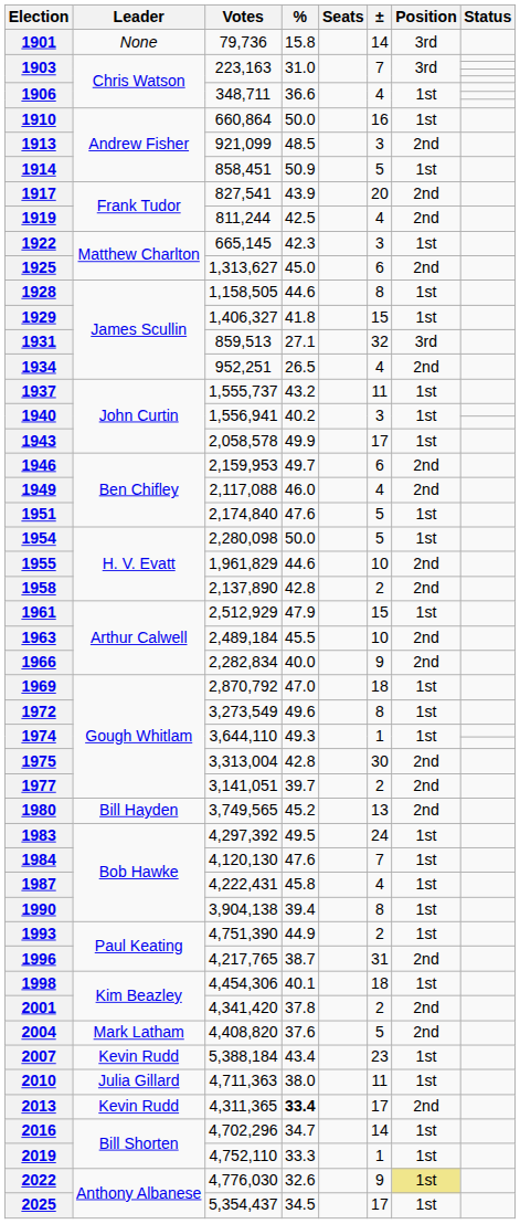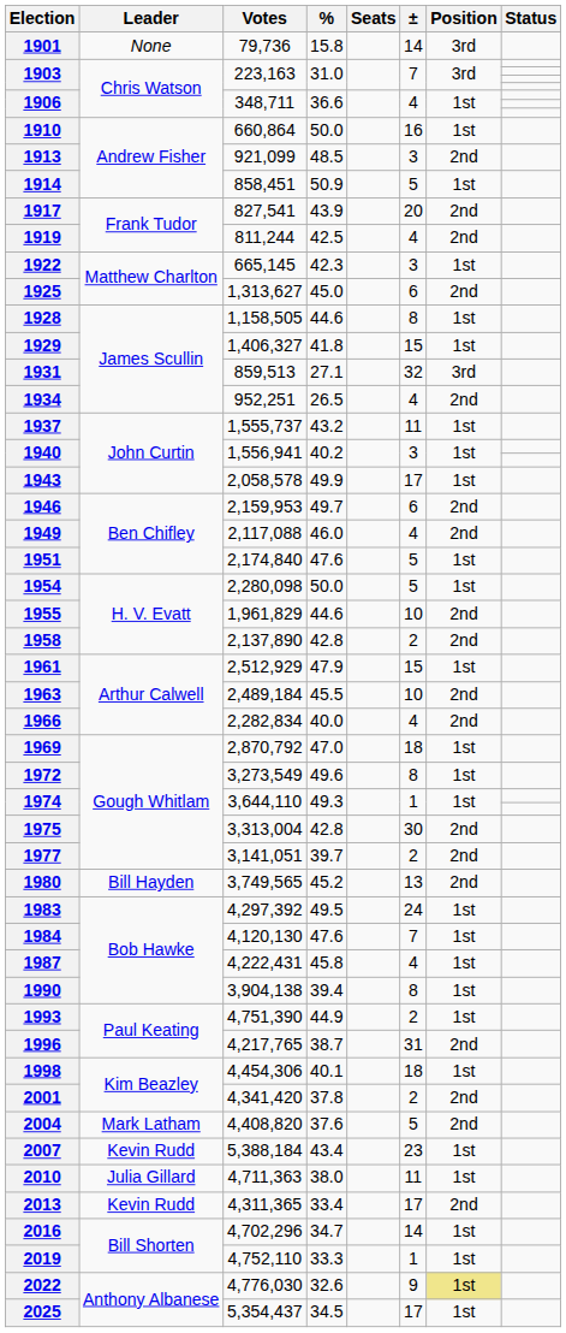 <table class="wikitable" style="text-align:center">
 <tr>
 <th>Election</th>
 <th>Leader</th>
 <th>Votes</th>
 <th>%</th>
 <th>Seats</th>
 <th>±</th>
 <th>Position</th>
 <th>Status</th>
 </tr>
 <tr>
 <th><a href='#'>1901</a></th>
 <td rowspan=1><em>None</em></td>
 <td>79,736</td>
 <td>15.8</td>
 <td></td>
 <td> 14</td>
 <td> 3rd</td>
 <td></td>
 </tr>
 <tr>
 <th rowspan="4"><a href='#'>1903</a></th>
 <td rowspan=7><a href='#'>Chris Watson</a></td>
 <td rowspan="4">223,163</td>
 <td rowspan="4">31.0</td>
 <td rowspan="4"></td>
 <td rowspan="4"> 7</td>
 <td rowspan="4"> 3rd</td>
 <td></td>
 </tr>
 <tr>
 <td></td>
 </tr>
 <tr>
 <td></td>
 </tr>
 <tr>
 <td></td>
 </tr>
 <tr>
 <th rowspan="3"><a href='#'>1906</a></th>
 <td rowspan="3">348,711</td>
 <td rowspan="3">36.6</td>
 <td rowspan="3"></td>
 <td rowspan="3"> 4</td>
 <td rowspan="3"> 1st</td>
 <td></td>
 </tr>
 <tr>
 <td></td>
 </tr>
 <tr>
 <td></td>
 </tr>
 <tr>
 <th><a href='#'>1910</a></th>
 <td rowspan=3><a href='#'>Andrew Fisher</a></td>
 <td>660,864</td>
 <td>50.0</td>
 <td></td>
 <td> 16</td>
 <td> 1st</td>
 <td></td>
 </tr>
 <tr>
 <th><a href='#'>1913</a></th>
 <td>921,099</td>
 <td>48.5</td>
 <td></td>
 <td> 3</td>
 <td> 2nd</td>
 <td></td>
 </tr>
 <tr>
 <th><a href='#'>1914</a></th>
 <td>858,451</td>
 <td>50.9</td>
 <td></td>
 <td> 5</td>
 <td> 1st</td>
 <td></td>
 </tr>
 <tr>
 <th><a href='#'>1917</a></th>
 <td rowspan=2><a href='#'>Frank Tudor</a></td>
 <td>827,541</td>
 <td>43.9</td>
 <td></td>
 <td> 20</td>
 <td> 2nd</td>
 <td></td>
 </tr>
 <tr>
 <th><a href='#'>1919</a></th>
 <td>811,244</td>
 <td>42.5</td>
 <td></td>
 <td> 4</td>
 <td> 2nd</td>
 <td></td>
 </tr>
 <tr>
 <th><a href='#'>1922</a></th>
 <td rowspan=2><a href='#'>Matthew Charlton</a></td>
 <td>665,145</td>
 <td>42.3</td>
 <td></td>
 <td> 3</td>
 <td> 1st</td>
 <td></td>
 </tr>
 <tr>
 <th><a href='#'>1925</a></th>
 <td>1,313,627</td>
 <td>45.0</td>
 <td></td>
 <td> 6</td>
 <td> 2nd</td>
 <td></td>
 </tr>
 <tr>
 <th><a href='#'>1928</a></th>
 <td rowspan=4><a href='#'>James Scullin</a></td>
 <td>1,158,505</td>
 <td>44.6</td>
 <td></td>
 <td> 8</td>
 <td> 1st</td>
 <td></td>
 </tr>
 <tr>
 <th><a href='#'>1929</a></th>
 <td>1,406,327</td>
 <td>41.8</td>
 <td></td>
 <td> 15</td>
 <td> 1st</td>
 <td></td>
 </tr>
 <tr>
 <th><a href='#'>1931</a></th>
 <td>859,513</td>
 <td>27.1</td>
 <td></td>
 <td> 32</td>
 <td> 3rd</td>
 <td></td>
 </tr>
 <tr>
 <th><a href='#'>1934</a></th>
 <td>952,251</td>
 <td>26.5</td>
 <td></td>
 <td> 4</td>
 <td> 2nd</td>
 <td></td>
 </tr>
 <tr>
 <th><a href='#'>1937</a></th>
 <td rowspan=4><a href='#'>John Curtin</a></td>
 <td>1,555,737</td>
 <td>43.2</td>
 <td></td>
 <td> 11</td>
 <td> 1st</td>
 <td></td>
 </tr>
 <tr>
 <th rowspan=2><a href='#'>1940</a></th>
 <td rowspan=2>1,556,941</td>
 <td rowspan=2>40.2</td>
 <td rowspan=2></td>
 <td rowspan=2> 3</td>
 <td rowspan=2> 1st</td>
 <td></td>
 </tr>
 <tr>
 <td></td>
 </tr>
 <tr>
 <th><a href='#'>1943</a></th>
 <td>2,058,578</td>
 <td>49.9</td>
 <td></td>
 <td> 17</td>
 <td> 1st</td>
 <td></td>
 </tr>
 <tr>
 <th><a href='#'>1946</a></th>
 <td rowspan=3><a href='#'>Ben Chifley</a></td>
 <td>2,159,953</td>
 <td>49.7</td>
 <td></td>
 <td> 6</td>
 <td> 2nd</td>
 <td></td>
 </tr>
 <tr>
 <th><a href='#'>1949</a></th>
 <td>2,117,088</td>
 <td>46.0</td>
 <td></td>
 <td> 4</td>
 <td> 2nd</td>
 <td></td>
 </tr>
 <tr>
 <th><a href='#'>1951</a></th>
 <td>2,174,840</td>
 <td>47.6</td>
 <td></td>
 <td> 5</td>
 <td> 1st</td>
 <td></td>
 </tr>
 <tr>
 <th><a href='#'>1954</a></th>
 <td rowspan=3><a href='#'>H. V. Evatt</a></td>
 <td>2,280,098</td>
 <td>50.0</td>
 <td></td>
 <td> 5</td>
 <td> 1st</td>
 <td></td>
 </tr>
 <tr>
 <th><a href='#'>1955</a></th>
 <td>1,961,829</td>
 <td>44.6</td>
 <td></td>
 <td> 10</td>
 <td> 2nd</td>
 <td></td>
 </tr>
 <tr>
 <th><a href='#'>1958</a></th>
 <td>2,137,890</td>
 <td>42.8</td>
 <td></td>
 <td> 2</td>
 <td> 2nd</td>
 <td></td>
 </tr>
 <tr>
 <th><a href='#'>1961</a></th>
 <td rowspan=3><a href='#'>Arthur Calwell</a></td>
 <td>2,512,929</td>
 <td>47.9</td>
 <td></td>
 <td> 15</td>
 <td> 1st</td>
 <td></td>
 </tr>
 <tr>
 <th><a href='#'>1963</a></th>
 <td>2,489,184</td>
 <td>45.5</td>
 <td></td>
 <td> 10</td>
 <td> 2nd</td>
 <td></td>
 </tr>
 <tr>
 <th><a href='#'>1966</a></th>
 <td>2,282,834</td>
 <td>40.0</td>
 <td></td>
-<td> 9</td>
+<td> 4</td>
 <td> 2nd</td>
 <td></td>
 </tr>
 <tr>
 <th><a href='#'>1969</a></th>
 <td rowspan=6><a href='#'>Gough Whitlam</a></td>
 <td>2,870,792</td>
 <td>47.0</td>
 <td></td>
 <td> 18</td>
 <td> 1st</td>
 <td></td>
 </tr>
 <tr>
 <th><a href='#'>1972</a></th>
 <td>3,273,549</td>
 <td>49.6</td>
 <td></td>
 <td> 8</td>
 <td> 1st</td>
 <td></td>
 </tr>
 <tr>
 <th rowspan="2"><a href='#'>1974</a></th>
 <td rowspan="2">3,644,110</td>
 <td rowspan="2">49.3</td>
 <td rowspan="2"></td>
 <td rowspan="2"> 1</td>
 <td rowspan="2"> 1st</td>
 <td></td>
 </tr>
 <tr>
 <td></td>
 </tr>
 <tr>
 <th><a href='#'>1975</a></th>
 <td>3,313,004</td>
 <td>42.8</td>
 <td></td>
 <td> 30</td>
 <td> 2nd</td>
 <td></td>
 </tr>
 <tr>
 <th><a href='#'>1977</a></th>
 <td>3,141,051</td>
 <td>39.7</td>
 <td></td>
 <td> 2</td>
 <td> 2nd</td>
 <td></td>
 </tr>
 <tr>
 <th><a href='#'>1980</a></th>
 <td><a href='#'>Bill Hayden</a></td>
 <td>3,749,565</td>
 <td>45.2</td>
 <td></td>
 <td> 13</td>
 <td> 2nd</td>
 <td></td>
 </tr>
 <tr>
 <th><a href='#'>1983</a></th>
 <td rowspan=4><a href='#'>Bob Hawke</a></td>
 <td>4,297,392</td>
 <td>49.5</td>
 <td></td>
 <td> 24</td>
 <td> 1st</td>
 <td></td>
 </tr>
 <tr>
 <th><a href='#'>1984</a></th>
 <td>4,120,130</td>
 <td>47.6</td>
 <td></td>
 <td> 7</td>
 <td> 1st</td>
 <td></td>
 </tr>
 <tr>
 <th><a href='#'>1987</a></th>
 <td>4,222,431</td>
 <td>45.8</td>
 <td></td>
 <td> 4</td>
 <td> 1st</td>
 <td></td>
 </tr>
 <tr>
 <th><a href='#'>1990</a></th>
 <td>3,904,138</td>
 <td>39.4</td>
 <td></td>
 <td> 8</td>
 <td> 1st</td>
 <td></td>
 </tr>
 <tr>
 <th><a href='#'>1993</a></th>
 <td rowspan=2><a href='#'>Paul Keating</a></td>
 <td>4,751,390</td>
 <td>44.9</td>
 <td></td>
 <td> 2</td>
 <td> 1st</td>
 <td></td>
 </tr>
 <tr>
 <th><a href='#'>1996</a></th>
 <td>4,217,765</td>
 <td>38.7</td>
 <td></td>
 <td> 31</td>
 <td> 2nd</td>
 <td></td>
 </tr>
 <tr>
 <th><a href='#'>1998</a></th>
 <td rowspan=2><a href='#'>Kim Beazley</a></td>
 <td>4,454,306</td>
 <td>40.1</td>
 <td></td>
 <td> 18</td>
 <td> 1st</td>
 <td></td>
 </tr>
 <tr>
 <th><a href='#'>2001</a></th>
 <td>4,341,420</td>
 <td>37.8</td>
 <td></td>
 <td> 2</td>
 <td> 2nd</td>
 <td></td>
 </tr>
 <tr>
 <th><a href='#'>2004</a></th>
 <td><a href='#'>Mark Latham</a></td>
 <td>4,408,820</td>
 <td>37.6</td>
 <td></td>
 <td> 5</td>
 <td> 2nd</td>
 <td></td>
 </tr>
 <tr>
 <th><a href='#'>2007</a></th>
 <td><a href='#'>Kevin Rudd</a></td>
 <td>5,388,184</td>
 <td>43.4</td>
 <td></td>
 <td> 23</td>
 <td> 1st</td>
 <td></td>
 </tr>
 <tr>
 <th><a href='#'>2010</a></th>
 <td><a href='#'>Julia Gillard</a></td>
 <td>4,711,363</td>
 <td>38.0</td>
 <td></td>
 <td> 11</td>
 <td> 1st</td>
 <td></td>
 </tr>
 <tr>
 <th><a href='#'>2013</a></th>
 <td><a href='#'>Kevin Rudd</a></td>
 <td>4,311,365</td>
-<td><strong>33.4</strong></td>
+<td>33.4</td>
 <td></td>
 <td> 17</td>
 <td> 2nd</td>
 <td></td>
 </tr>
 <tr>
 <th><a href='#'>2016</a></th>
 <td rowspan=2><a href='#'>Bill Shorten</a></td>
 <td>4,702,296</td>
 <td>34.7</td>
 <td></td>
 <td> 14</td>
 <td> 1st</td>
 <td></td>
 </tr>
 <tr>
 <th><a href='#'>2019</a></th>
 <td>4,752,110</td>
 <td>33.3</td>
 <td></td>
 <td> 1</td>
 <td> 1st</td>
 <td></td>
 </tr>
 <tr>
 <th><a href='#'>2022</a></th>
 <td rowspan=2><a href='#'>Anthony Albanese</a></td>
 <td>4,776,030</td>
 <td>32.6</td>
 <td></td>
 <td> 9</td>
 <td style="background: khaki;"> 1st</td>
 <td></td>
 </tr>
 <tr>
 <th><a href='#'>2025</a></th>
 <td>5,354,437</td>
 <td>34.5</td>
 <td></td>
 <td> 17</td>
 <td> 1st</td>
 <td></td>
 </tr>
 </table>
